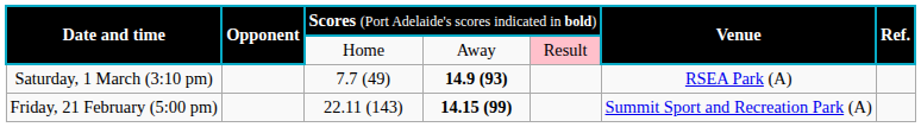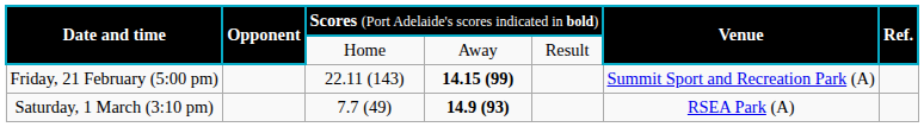 <table class="wikitable" style="font-size:90%; text-align:center;">
 <tr>
 <td style="background:black; color:white; border: solid #06AAC5 2px" rowspan=2><strong>Date and time</strong></td>
 <td style="background:black; color:white; border: solid #06AAC5 2px" rowspan=2><strong>Opponent</strong></td>
 <td style="background:black; color:white; border: solid #06AAC5 2px" colspan=3><strong>Scores</strong> <small>(Port Adelaide's scores indicated in <strong>bold</strong>)</small></td>
 <td style="background:black; color:white; border: solid #06AAC5 2px" rowspan=2><strong>Venue</strong></td>
 <td style="background:black; color:white; border: solid #06AAC5 2px" rowspan=2><strong>Ref.</strong></td>
 </tr>
 <tr>
 <td>Home</td>
 <td>Away</td>
-<td style="background: pink;">Result</td>
+<td>Result</td>
+</tr>
+<tr>
+<td>Friday, 21 February (5:00 pm)</td>
+<td></td>
+<td>22.11 (143)</td>
+<td><strong>14.15 (99)</strong></td>
+<td></td>
+<td><a href='#'>Summit Sport and Recreation Park</a> (A)</td>
+<td></td>
 </tr>
 <tr>
 <td>Saturday, 1 March (3:10 pm)</td>
 <td></td>
 <td>7.7 (49)</td>
 <td><strong>14.9 (93)</strong></td>
 <td></td>
 <td><a href='#'>RSEA Park</a> (A)</td>
 <td></td>
 </tr>
-<tr>
-<td>Friday, 21 February (5:00 pm)</td>
-<td></td>
-<td>22.11 (143)</td>
-<td><strong>14.15 (99)</strong></td>
-<td></td>
-<td><a href='#'>Summit Sport and Recreation Park</a> (A)</td>
-<td></td>
-</tr>
 </table>
